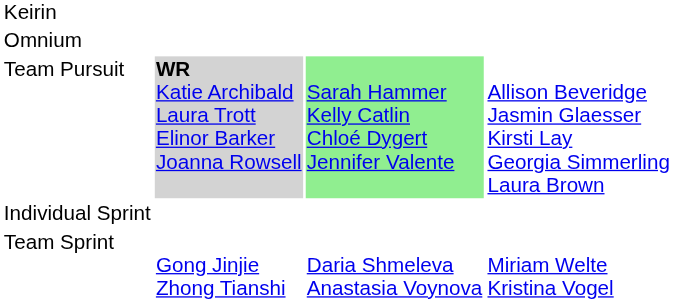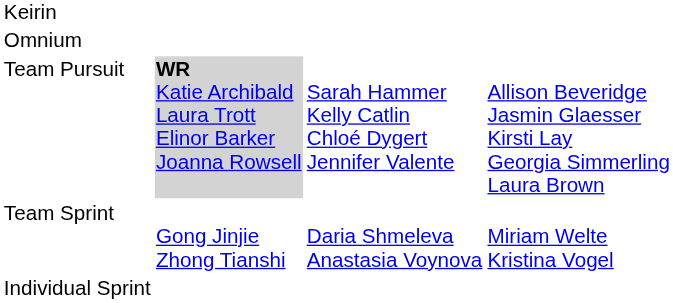 <table>
 <tr>
 <td>Keirin<br></td>
 <td></td>
 <td></td>
 <td></td>
 </tr>
 <tr>
 <td>Omnium<br></td>
 <td></td>
 <td></td>
 <td></td>
 </tr>
 <tr valign="top">
 <td>Team Pursuit<br></td>
 <td style="background: lightgrey;"> <strong>WR</strong><br><a href='#'>Katie Archibald</a><br><a href='#'>Laura Trott</a><br><a href='#'>Elinor Barker</a><br><a href='#'>Joanna Rowsell</a><br> </td>
-<td style="background: lightgreen;"><br><a href='#'>Sarah Hammer</a><br><a href='#'>Kelly Catlin</a><br><a href='#'>Chloé Dygert</a><br><a href='#'>Jennifer Valente</a><br> </td>
+<td><br><a href='#'>Sarah Hammer</a><br><a href='#'>Kelly Catlin</a><br><a href='#'>Chloé Dygert</a><br><a href='#'>Jennifer Valente</a><br> </td>
 <td><br><a href='#'>Allison Beveridge</a><br><a href='#'>Jasmin Glaesser</a><br><a href='#'>Kirsti Lay</a><br><a href='#'>Georgia Simmerling</a><br><a href='#'>Laura Brown</a></td>
+</tr>
+<tr valign="top">
+<td>Team Sprint<br></td>
+<td><br><a href='#'>Gong Jinjie</a><br><a href='#'>Zhong Tianshi</a></td>
+<td><br><a href='#'>Daria Shmeleva</a><br><a href='#'>Anastasia Voynova</a></td>
+<td><br><a href='#'>Miriam Welte</a><br><a href='#'>Kristina Vogel</a></td>
 </tr>
 <tr valign="top">
 <td>Individual Sprint<br></td>
 <td></td>
 <td></td>
 <td></td>
 </tr>
-<tr valign="top">
-<td>Team Sprint<br></td>
-<td><br><a href='#'>Gong Jinjie</a><br><a href='#'>Zhong Tianshi</a></td>
-<td><br><a href='#'>Daria Shmeleva</a><br><a href='#'>Anastasia Voynova</a></td>
-<td><br><a href='#'>Miriam Welte</a><br><a href='#'>Kristina Vogel</a></td>
-</tr>
 <tr>
 </tr>
 </table>
